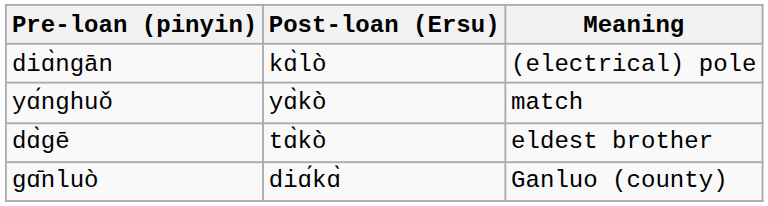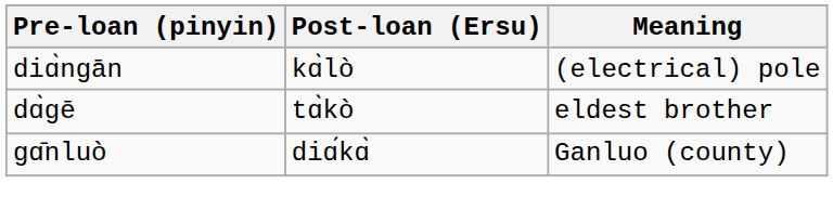 <table class="wikitable" style="margin: auto">
 <tr>
 <th>Pre-loan (pinyin)</th>
 <th>Post-loan (Ersu)</th>
 <th>Meaning</th>
 </tr>
 <tr>
 <td>diɑ̀ngān</td>
 <td>kɑ̀lò</td>
 <td>(electrical) pole</td>
 </tr>
 <tr>
-<td>yɑ́nghuǒ</td>
-<td>yɑ̀kò</td>
-<td>match</td>
-</tr>
-<tr>
 <td>dɑ̀gē</td>
 <td>tɑ̀kò</td>
 <td>eldest brother</td>
 </tr>
 <tr>
 <td>gɑ̄nluò</td>
 <td>diɑ́kɑ̀</td>
 <td>Ganluo (county)</td>
 </tr>
 </table>
